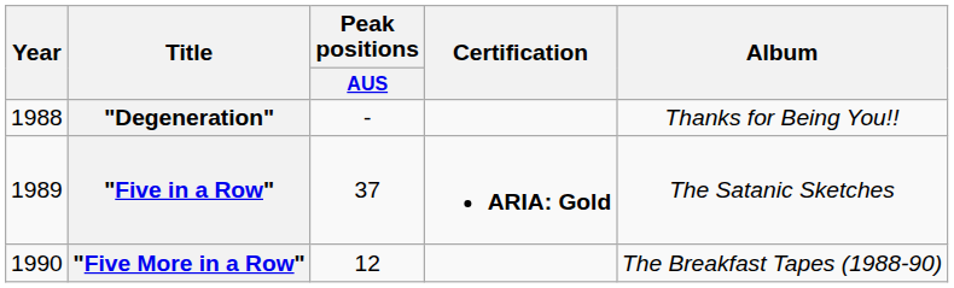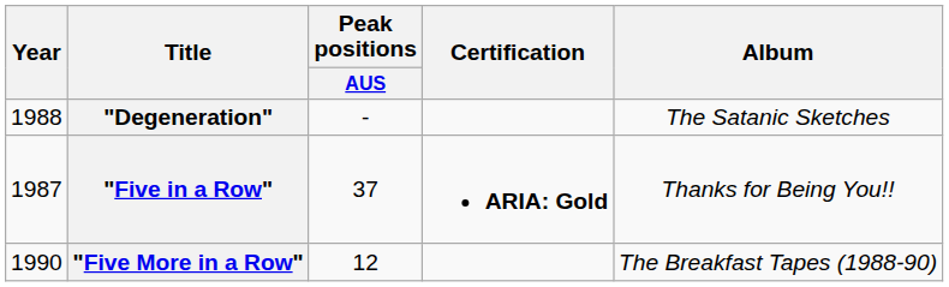 <table class="wikitable plainrowheaders" style="text-align:center;">
 <tr>
 <th scope="col" rowspan="2">Year</th>
 <th scope="col" rowspan="2">Title</th>
 <th colspan="1">Peak positions</th>
 <th scope="col" rowspan="2">Certification</th>
 <th scope="col" rowspan="2">Album</th>
 </tr>
 <tr style="font-size:smaller;">
 <th style="width:35px;"><a href='#'>AUS</a><br></th>
 </tr>
 <tr>
 <td>1988</td>
 <th scope="row">"Degeneration"</th>
 <td>-</td>
 <td></td>
-<td><em>Thanks for Being You!!</em></td>
+<td><em>The Satanic Sketches</em></td>
 </tr>
 <tr>
-<td>1989</td>
+<td>1987</td>
 <th scope="row">"<a href='#'>Five in a Row</a>"</th>
 <td>37</td>
 <td><strong><br><ul><li>ARIA: Gold</li></ul></strong></td>
-<td><em>The Satanic Sketches</em></td>
+<td><em>Thanks for Being You!!</em></td>
 </tr>
 <tr>
 <td>1990</td>
 <th scope="row">"<a href='#'>Five More in a Row</a>"</th>
 <td>12</td>
 <td></td>
 <td><em>The Breakfast Tapes (1988-90)</em></td>
 </tr>
 </table>
